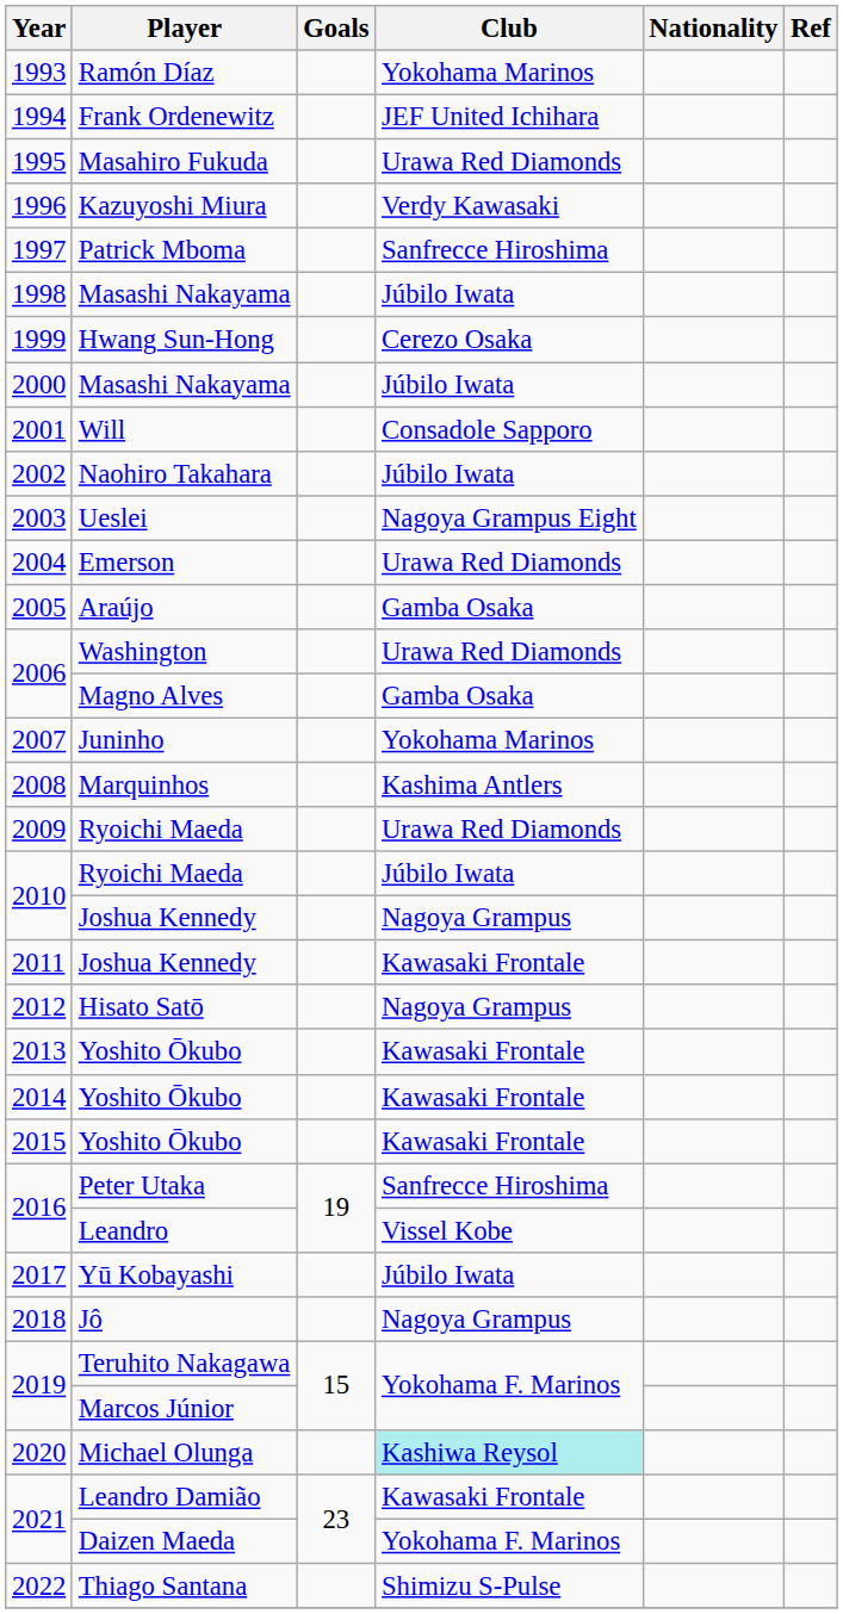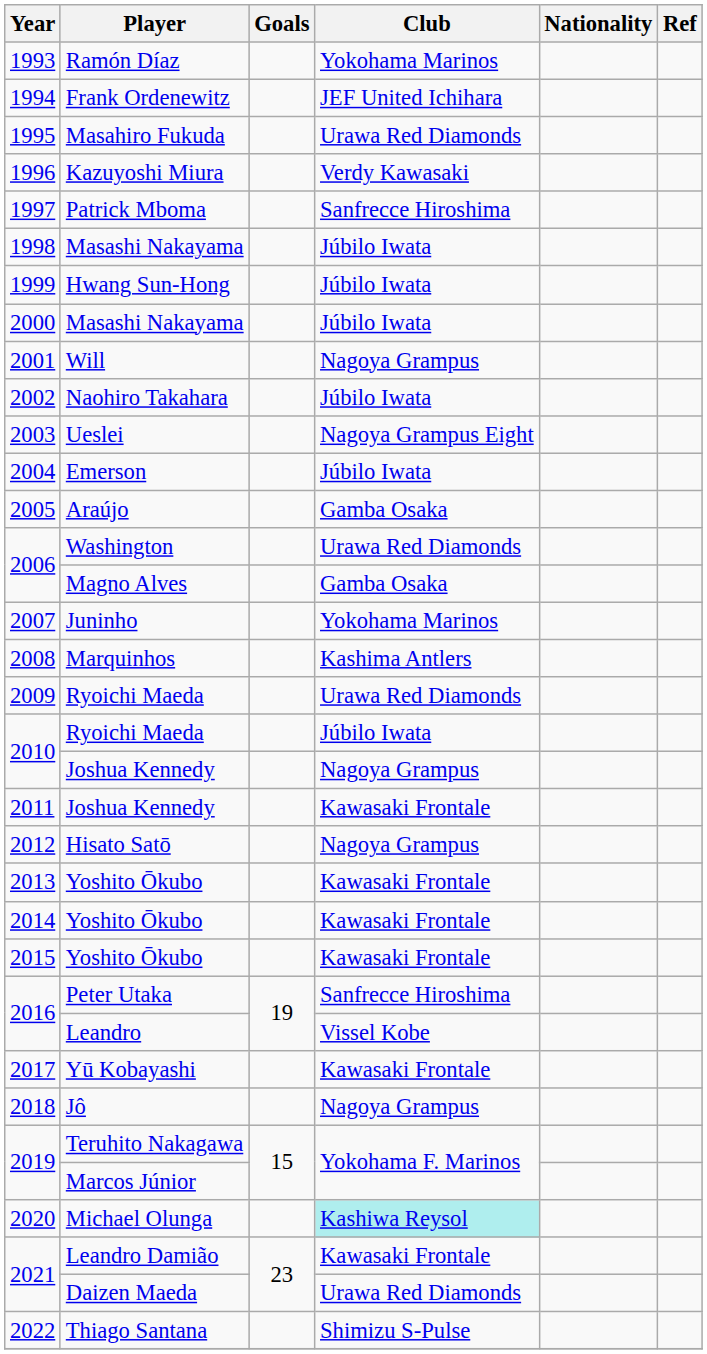 <table class="wikitable" style="font-size: 95%;">
 <tr>
 <th>Year</th>
 <th>Player</th>
 <th>Goals</th>
 <th>Club</th>
 <th>Nationality</th>
 <th>Ref</th>
 </tr>
 <tr>
 <td><a href='#'>1993</a></td>
 <td><a href='#'>Ramón Díaz</a></td>
 <td></td>
 <td><a href='#'>Yokohama Marinos</a></td>
 <td></td>
 <td></td>
 </tr>
 <tr>
 <td><a href='#'>1994</a></td>
 <td><a href='#'>Frank Ordenewitz</a></td>
 <td></td>
 <td><a href='#'>JEF United Ichihara</a></td>
 <td></td>
 <td></td>
 </tr>
 <tr>
 <td><a href='#'>1995</a></td>
 <td><a href='#'>Masahiro Fukuda</a></td>
 <td></td>
 <td><a href='#'>Urawa Red Diamonds</a></td>
 <td></td>
 <td></td>
 </tr>
 <tr>
 <td><a href='#'>1996</a></td>
 <td><a href='#'>Kazuyoshi Miura</a></td>
 <td></td>
 <td><a href='#'>Verdy Kawasaki</a></td>
 <td></td>
 <td></td>
 </tr>
 <tr>
 <td><a href='#'>1997</a></td>
 <td><a href='#'>Patrick Mboma</a></td>
 <td></td>
 <td><a href='#'>Sanfrecce Hiroshima</a></td>
 <td></td>
 <td></td>
 </tr>
 <tr>
 <td><a href='#'>1998</a></td>
 <td><a href='#'>Masashi Nakayama</a></td>
 <td></td>
 <td><a href='#'>Júbilo Iwata</a></td>
 <td></td>
 <td></td>
 </tr>
 <tr>
 <td><a href='#'>1999</a></td>
 <td><a href='#'>Hwang Sun-Hong</a></td>
 <td></td>
-<td><a href='#'>Cerezo Osaka</a></td>
+<td><a href='#'>Júbilo Iwata</a></td>
 <td></td>
 <td></td>
 </tr>
 <tr>
 <td><a href='#'>2000</a></td>
 <td><a href='#'>Masashi Nakayama</a></td>
 <td></td>
 <td><a href='#'>Júbilo Iwata</a></td>
 <td></td>
 <td></td>
 </tr>
 <tr>
 <td><a href='#'>2001</a></td>
 <td><a href='#'>Will</a></td>
 <td></td>
-<td><a href='#'>Consadole Sapporo</a></td>
+<td><a href='#'>Nagoya Grampus</a></td>
 <td></td>
 <td></td>
 </tr>
 <tr>
 <td><a href='#'>2002</a></td>
 <td><a href='#'>Naohiro Takahara</a></td>
 <td></td>
 <td><a href='#'>Júbilo Iwata</a></td>
 <td></td>
 <td></td>
 </tr>
 <tr>
 <td><a href='#'>2003</a></td>
 <td><a href='#'>Ueslei</a></td>
 <td></td>
 <td><a href='#'>Nagoya Grampus Eight</a></td>
 <td></td>
 <td></td>
 </tr>
 <tr>
 <td><a href='#'>2004</a></td>
 <td><a href='#'>Emerson</a></td>
 <td></td>
-<td><a href='#'>Urawa Red Diamonds</a></td>
+<td><a href='#'>Júbilo Iwata</a></td>
 <td></td>
 <td></td>
 </tr>
 <tr>
 <td><a href='#'>2005</a></td>
 <td><a href='#'>Araújo</a></td>
 <td></td>
 <td><a href='#'>Gamba Osaka</a></td>
 <td></td>
 <td></td>
 </tr>
 <tr>
 <td rowspan=2><a href='#'>2006</a></td>
 <td><a href='#'>Washington</a></td>
 <td></td>
 <td><a href='#'>Urawa Red Diamonds</a></td>
 <td></td>
 <td></td>
 </tr>
 <tr>
 <td><a href='#'>Magno Alves</a></td>
 <td></td>
 <td><a href='#'>Gamba Osaka</a></td>
 <td></td>
 <td></td>
 </tr>
 <tr>
 <td><a href='#'>2007</a></td>
 <td><a href='#'>Juninho</a></td>
 <td></td>
 <td><a href='#'>Yokohama Marinos</a></td>
 <td></td>
 <td></td>
 </tr>
 <tr>
 <td><a href='#'>2008</a></td>
 <td><a href='#'>Marquinhos</a></td>
 <td></td>
 <td><a href='#'>Kashima Antlers</a></td>
 <td></td>
 <td></td>
 </tr>
 <tr>
 <td><a href='#'>2009</a></td>
 <td><a href='#'>Ryoichi Maeda</a></td>
 <td></td>
 <td><a href='#'>Urawa Red Diamonds</a></td>
 <td></td>
 <td></td>
 </tr>
 <tr>
 <td rowspan=2><a href='#'>2010</a></td>
 <td><a href='#'>Ryoichi Maeda</a></td>
 <td></td>
 <td><a href='#'>Júbilo Iwata</a></td>
 <td></td>
 <td></td>
 </tr>
 <tr>
 <td><a href='#'>Joshua Kennedy</a></td>
 <td></td>
 <td><a href='#'>Nagoya Grampus</a></td>
 <td></td>
 <td></td>
 </tr>
 <tr>
 <td><a href='#'>2011</a></td>
 <td><a href='#'>Joshua Kennedy</a></td>
 <td></td>
 <td><a href='#'>Kawasaki Frontale</a></td>
 <td></td>
 <td></td>
 </tr>
 <tr>
 <td><a href='#'>2012</a></td>
 <td><a href='#'>Hisato Satō</a></td>
 <td></td>
 <td><a href='#'>Nagoya Grampus</a></td>
 <td></td>
 <td></td>
 </tr>
 <tr>
 <td><a href='#'>2013</a></td>
 <td><a href='#'>Yoshito Ōkubo</a></td>
 <td></td>
 <td><a href='#'>Kawasaki Frontale</a></td>
 <td></td>
 <td></td>
 </tr>
 <tr>
 <td><a href='#'>2014</a></td>
 <td><a href='#'>Yoshito Ōkubo</a></td>
 <td></td>
 <td><a href='#'>Kawasaki Frontale</a></td>
 <td></td>
 <td></td>
 </tr>
 <tr>
 <td><a href='#'>2015</a></td>
 <td><a href='#'>Yoshito Ōkubo</a></td>
 <td></td>
 <td><a href='#'>Kawasaki Frontale</a></td>
 <td></td>
 <td></td>
 </tr>
 <tr>
 <td rowspan="2"><a href='#'>2016</a></td>
 <td><a href='#'>Peter Utaka</a></td>
 <td rowspan=2 style="text-align:center;">19</td>
 <td><a href='#'>Sanfrecce Hiroshima</a></td>
 <td></td>
 <td></td>
 </tr>
 <tr>
 <td><a href='#'>Leandro</a></td>
 <td><a href='#'>Vissel Kobe</a></td>
 <td></td>
 <td></td>
 </tr>
 <tr>
 <td><a href='#'>2017</a></td>
 <td><a href='#'>Yū Kobayashi</a></td>
 <td></td>
-<td><a href='#'>Júbilo Iwata</a></td>
+<td><a href='#'>Kawasaki Frontale</a></td>
 <td></td>
 <td></td>
 </tr>
 <tr>
 <td><a href='#'>2018</a></td>
 <td><a href='#'>Jô</a></td>
 <td></td>
 <td><a href='#'>Nagoya Grampus</a></td>
 <td></td>
 <td></td>
 </tr>
 <tr>
 <td rowspan="2"><a href='#'>2019</a></td>
 <td><a href='#'>Teruhito Nakagawa</a></td>
 <td rowspan="2" style="text-align:center;">15</td>
 <td rowspan="2"><a href='#'>Yokohama F. Marinos</a></td>
 <td></td>
 <td></td>
 </tr>
 <tr>
 <td><a href='#'>Marcos Júnior</a></td>
 <td></td>
 <td></td>
 </tr>
 <tr>
 <td><a href='#'>2020</a></td>
 <td><a href='#'>Michael Olunga</a></td>
 <td></td>
 <td style="background: paleturquoise;"><a href='#'>Kashiwa Reysol</a></td>
 <td></td>
 <td></td>
 </tr>
 <tr>
 <td rowspan=2><a href='#'>2021</a></td>
 <td><a href='#'>Leandro Damião</a></td>
 <td rowspan=2 style="text-align:center;">23</td>
 <td><a href='#'>Kawasaki Frontale</a></td>
 <td></td>
 <td></td>
 </tr>
 <tr>
 <td><a href='#'>Daizen Maeda</a></td>
-<td><a href='#'>Yokohama F. Marinos</a></td>
+<td><a href='#'>Urawa Red Diamonds</a></td>
 <td></td>
 <td></td>
 </tr>
 <tr>
 <td><a href='#'>2022</a></td>
 <td><a href='#'>Thiago Santana</a></td>
 <td></td>
 <td><a href='#'>Shimizu S-Pulse</a></td>
 <td></td>
 <td></td>
 </tr>
 <tr>
 </tr>
 </table>
